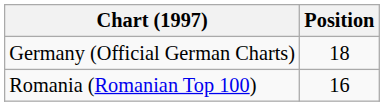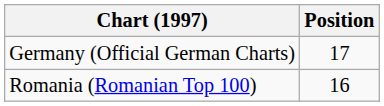 <table class="wikitable sortable plainrowheaders" style="text-align:center">
 <tr>
 <th scope="col">Chart (1997)</th>
 <th scope="col">Position</th>
 </tr>
 <tr>
 <td align="left">Germany (Official German Charts)</td>
-<td align="center">18</td>
+<td align="center">17</td>
 </tr>
 <tr>
 <td align="left">Romania (<a href='#'>Romanian Top 100</a>)</td>
 <td align="center">16</td>
 </tr>
 </table>
